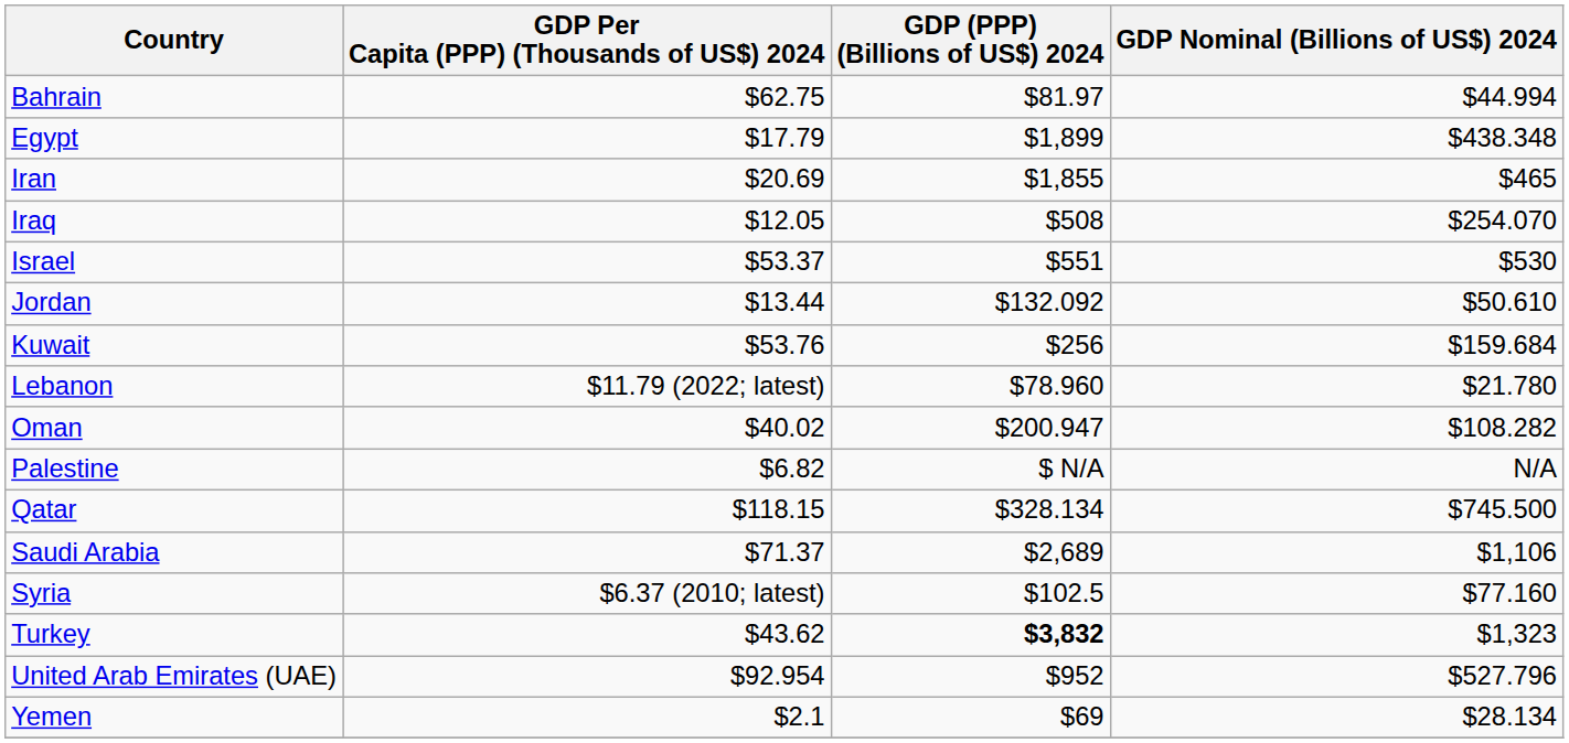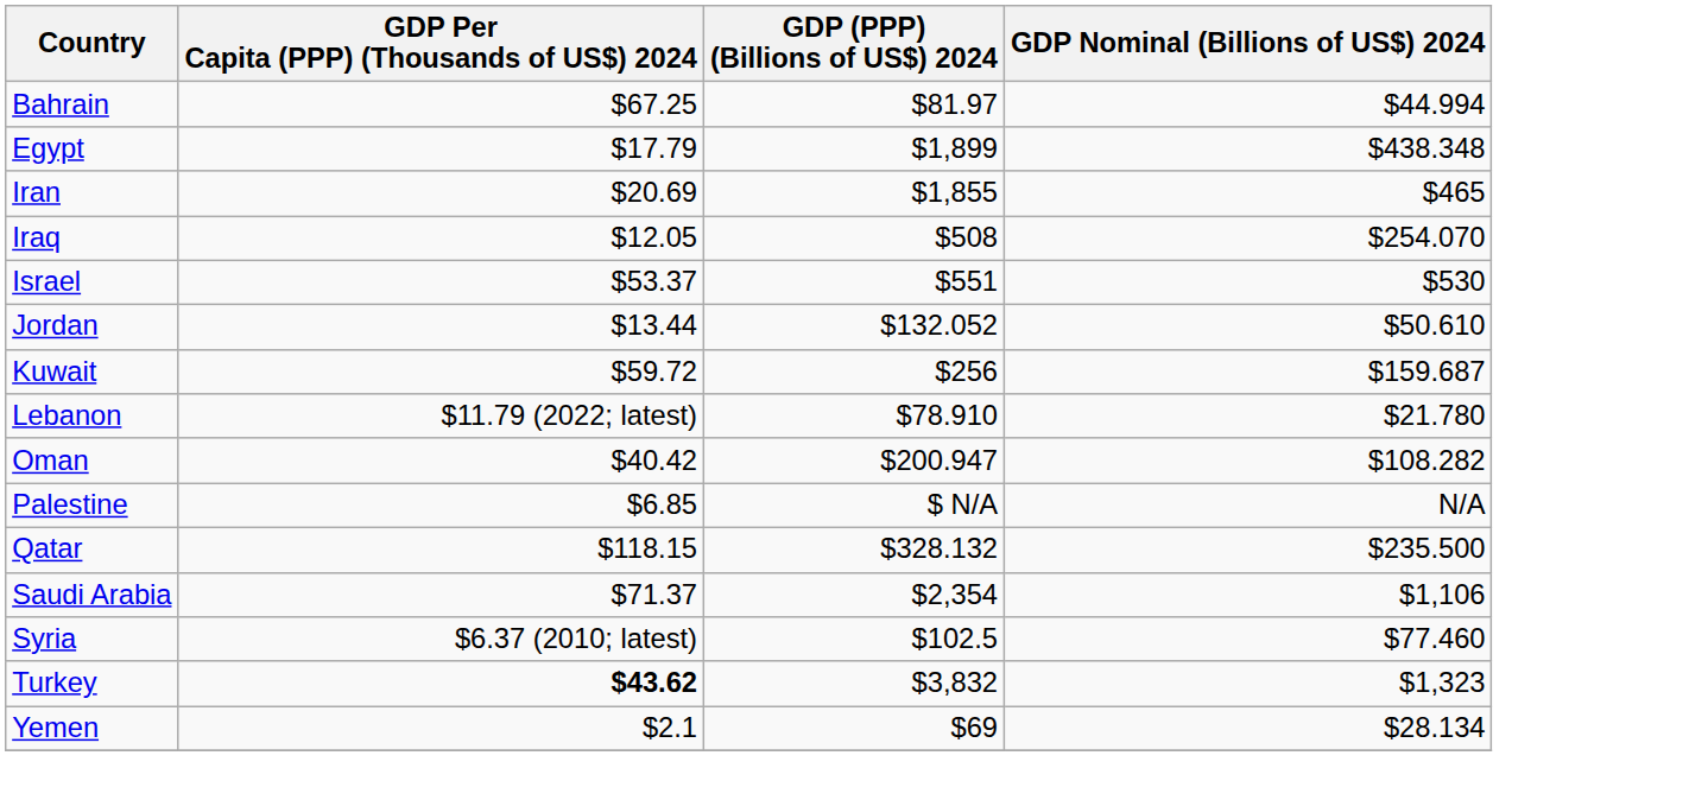 <table class="wikitable sortable">
 <tr>
 <th>Country</th>
 <th>GDP Per <br> Capita (PPP) (Thousands of US$) 2024</th>
 <th>GDP (PPP)<br> (Billions of US$) 2024</th>
 <th>GDP Nominal (Billions of US$) 2024</th>
 </tr>
 <tr>
 <td> <a href='#'>Bahrain</a></td>
-<td align=right>$62.75</td>
+<td align=right>$67.25</td>
 <td align=right>$81.97</td>
 <td align=right>$44.994</td>
 </tr>
 <tr>
 <td> <a href='#'>Egypt</a></td>
 <td align=right>$17.79</td>
 <td align=right>$1,899</td>
 <td align=right>$438.348</td>
 </tr>
 <tr>
 <td> <a href='#'>Iran</a></td>
 <td align=right>$20.69</td>
 <td align=right>$1,855</td>
 <td align=right>$465</td>
 </tr>
 <tr>
 <td> <a href='#'>Iraq</a></td>
 <td align=right>$12.05</td>
 <td align=right>$508</td>
 <td align=right>$254.070</td>
 </tr>
 <tr>
 <td> <a href='#'>Israel</a></td>
 <td align=right>$53.37</td>
 <td align=right>$551</td>
 <td align=right>$530</td>
 </tr>
 <tr>
 <td> <a href='#'>Jordan</a></td>
 <td align=right>$13.44</td>
-<td align=right>$132.092</td>
+<td align=right>$132.052</td>
 <td align=right>$50.610</td>
 </tr>
 <tr>
 <td> <a href='#'>Kuwait</a></td>
-<td align=right>$53.76</td>
+<td align=right>$59.72</td>
 <td align=right>$256</td>
-<td align=right>$159.684</td>
+<td align=right>$159.687</td>
 </tr>
 <tr>
 <td>  <a href='#'>Lebanon</a></td>
 <td align=right>$11.79 (2022; latest)</td>
-<td align=right>$78.960</td>
+<td align=right>$78.910</td>
 <td align=right>$21.780</td>
 </tr>
 <tr>
 <td> <a href='#'>Oman</a></td>
-<td align=right>$40.02</td>
+<td align=right>$40.42</td>
 <td align=right>$200.947</td>
 <td align=right>$108.282</td>
 </tr>
 <tr>
 <td> <a href='#'>Palestine</a></td>
-<td align=right>$6.82</td>
+<td align=right>$6.85</td>
 <td align=right>$ N/A</td>
 <td align=right>N/A</td>
 </tr>
 <tr>
 <td> <a href='#'>Qatar</a></td>
 <td align=right>$118.15</td>
-<td align=right>$328.134</td>
-<td align=right>$745.500</td>
+<td align=right>$328.132</td>
+<td align=right>$235.500</td>
 </tr>
 <tr>
 <td> <a href='#'>Saudi Arabia</a></td>
 <td align=right>$71.37</td>
-<td align=right>$2,689</td>
+<td align=right>$2,354</td>
 <td align=right>$1,106</td>
 </tr>
 <tr>
 <td> <a href='#'>Syria</a></td>
 <td align=right>$6.37 (2010; latest)</td>
 <td align=right>$102.5</td>
-<td align=right>$77.160</td>
+<td align=right>$77.460</td>
 </tr>
 <tr>
 <td> <a href='#'>Turkey</a></td>
-<td align=right>$43.62</td>
-<td align=right><strong>$3,832</strong></td>
+<td align=right><strong>$43.62</strong></td>
+<td align=right>$3,832</td>
 <td align=right>$1,323</td>
-</tr>
-<tr>
-<td> <a href='#'>United Arab Emirates</a> (UAE)</td>
-<td align=right>$92.954</td>
-<td align=right>$952</td>
-<td align=right>$527.796</td>
 </tr>
 <tr>
 <td> <a href='#'>Yemen</a></td>
 <td align=right>$2.1</td>
 <td align=right>$69</td>
 <td align=right>$28.134</td>
 </tr>
 <tr>
 </tr>
 </table>
